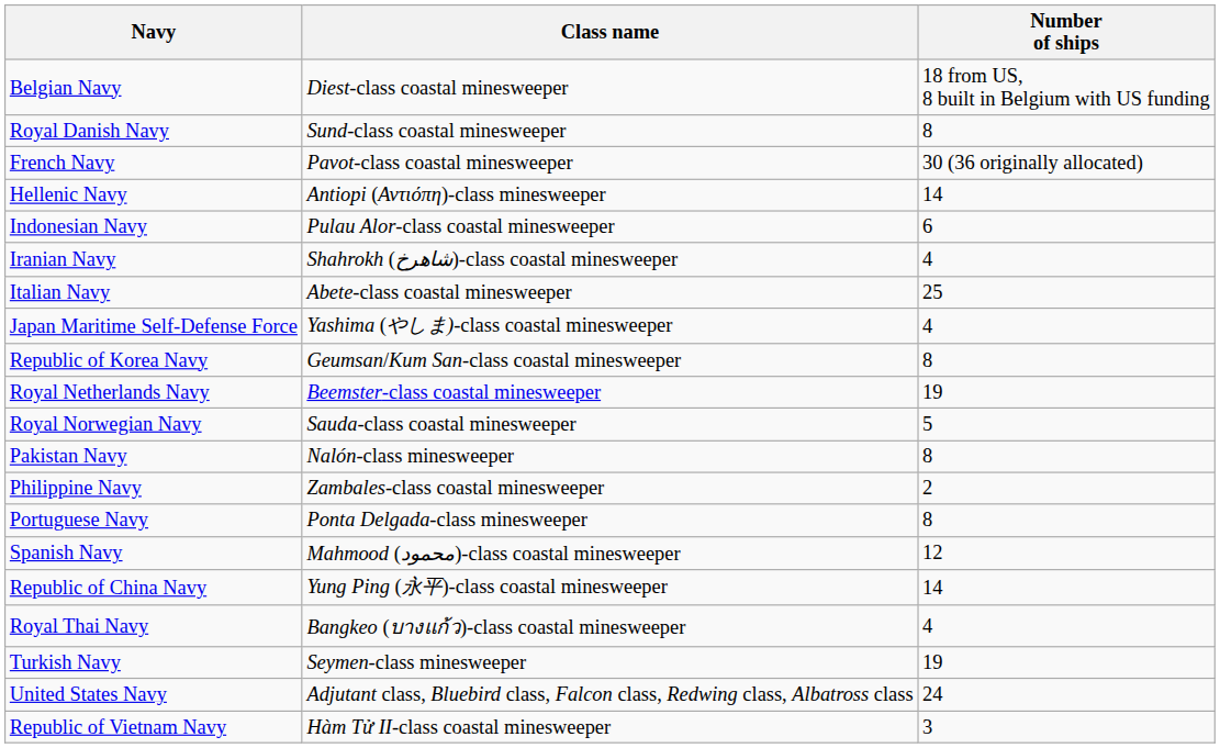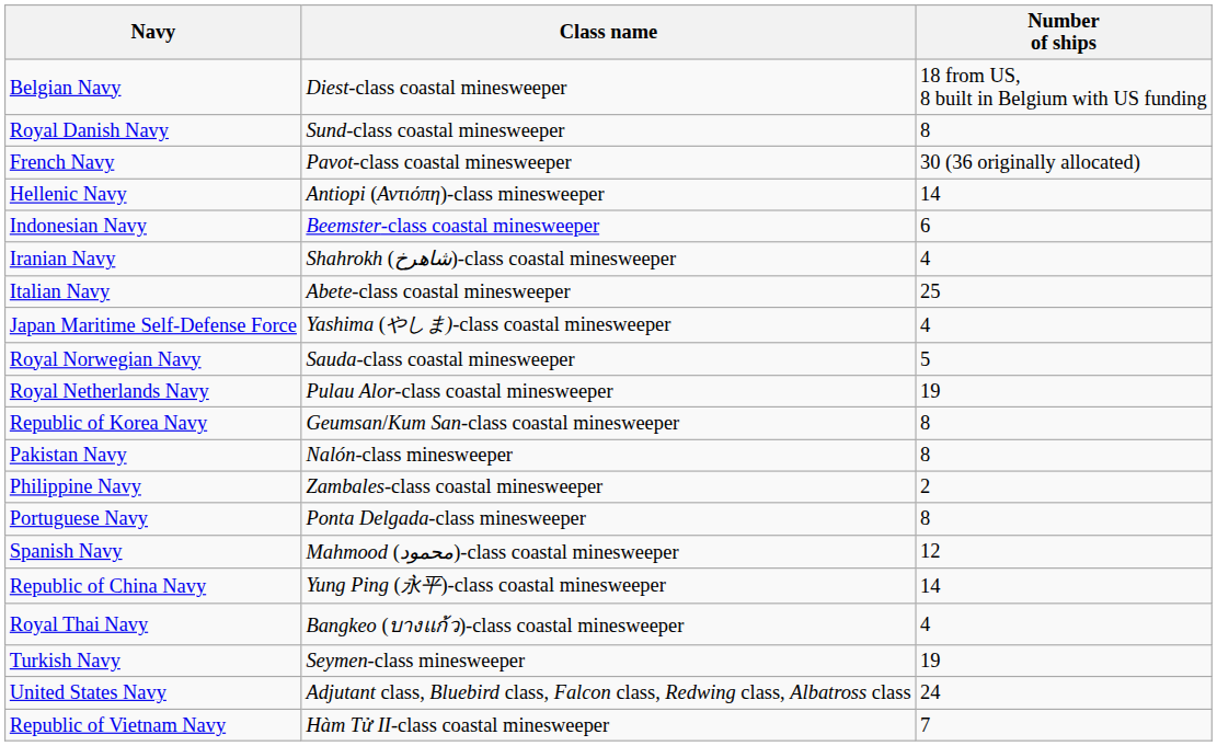 <table class="wikitable sortable">
 <tr>
 <th>Navy</th>
 <th>Class name</th>
 <th>Number<br>of ships</th>
 </tr>
 <tr>
 <td><a href='#'>Belgian Navy</a></td>
 <td><em>Diest</em>-class coastal minesweeper</td>
 <td>18 from US,<br> 8 built in Belgium with US funding</td>
 </tr>
 <tr>
 <td><a href='#'>Royal Danish Navy</a></td>
 <td><em>Sund</em>-class coastal minesweeper</td>
 <td>8</td>
 </tr>
 <tr>
 <td><a href='#'>French Navy</a></td>
 <td><em>Pavot</em>-class coastal minesweeper</td>
 <td>30 (36 originally allocated)</td>
 </tr>
 <tr>
 <td><a href='#'>Hellenic Navy</a></td>
 <td><em>Antiopi</em> (<em>Αντιόπη</em>)-class minesweeper</td>
 <td>14</td>
 </tr>
 <tr>
 <td><a href='#'>Indonesian Navy</a></td>
-<td><em>Pulau Alor</em>-class coastal minesweeper</td>
+<td><a href='#'><em>Beemster</em>-class coastal minesweeper</a></td>
 <td>6</td>
 </tr>
 <tr>
 <td><a href='#'>Iranian Navy</a></td>
 <td><em>Shahrokh</em> (<em>شاهرخ</em>)-class coastal minesweeper</td>
 <td>4</td>
 </tr>
 <tr>
 <td><a href='#'>Italian Navy</a></td>
 <td><em>Abete</em>-class coastal minesweeper</td>
 <td>25</td>
 </tr>
 <tr>
 <td><a href='#'>Japan Maritime Self-Defense Force</a></td>
 <td><em>Yashima</em> (<em>やしま)</em>-class coastal minesweeper</td>
 <td>4</td>
 </tr>
 <tr>
+<td><a href='#'>Royal Norwegian Navy</a></td>
+<td><em>Sauda</em>-class coastal minesweeper</td>
+<td>5</td>
+</tr>
+<tr>
+<td><a href='#'>Royal Netherlands Navy</a></td>
+<td><em>Pulau Alor</em>-class coastal minesweeper</td>
+<td>19</td>
+</tr>
+<tr>
 <td><a href='#'>Republic of Korea Navy</a></td>
 <td><em>Geumsan</em>/<em>Kum San</em>-class coastal minesweeper</td>
 <td>8</td>
-</tr>
-<tr>
-<td><a href='#'>Royal Netherlands Navy</a></td>
-<td><a href='#'><em>Beemster</em>-class coastal minesweeper</a></td>
-<td>19</td>
-</tr>
-<tr>
-<td><a href='#'>Royal Norwegian Navy</a></td>
-<td><em>Sauda</em>-class coastal minesweeper</td>
-<td>5</td>
 </tr>
 <tr>
 <td><a href='#'>Pakistan Navy</a></td>
 <td><em>Nalón</em>-class minesweeper</td>
 <td>8</td>
 </tr>
 <tr>
 <td><a href='#'>Philippine Navy</a></td>
 <td><em>Zambales</em>-class coastal minesweeper</td>
 <td>2</td>
 </tr>
 <tr>
 <td><a href='#'>Portuguese Navy</a></td>
 <td><em>Ponta Delgada</em>-class minesweeper</td>
 <td>8</td>
 </tr>
 <tr>
 <td><a href='#'>Spanish Navy</a></td>
 <td><em>Mahmood</em> (<em>محمود</em>)-class coastal minesweeper</td>
 <td>12</td>
 </tr>
 <tr>
 <td><a href='#'>Republic of China Navy</a></td>
 <td><em>Yung Ping</em> (<em>永平</em>)-class coastal minesweeper</td>
 <td>14</td>
 </tr>
 <tr>
 <td><a href='#'>Royal Thai Navy</a></td>
 <td><em>Bangkeo</em> (<em>บางแก้ว</em>)-class coastal minesweeper</td>
 <td>4</td>
 </tr>
 <tr>
 <td><a href='#'>Turkish Navy</a></td>
 <td><em>Seymen</em>-class minesweeper</td>
 <td>19</td>
 </tr>
 <tr>
 <td><a href='#'>United States Navy</a></td>
 <td><em>Adjutant</em> class, <em>Bluebird</em> class, <em>Falcon</em> class, <em>Redwing</em> class, <em>Albatross</em> class</td>
 <td>24</td>
 </tr>
 <tr>
 <td><a href='#'>Republic of Vietnam Navy</a></td>
 <td><em>Hàm Tử II</em>-class coastal minesweeper</td>
-<td>3</td>
+<td>7</td>
 </tr>
 </table>
